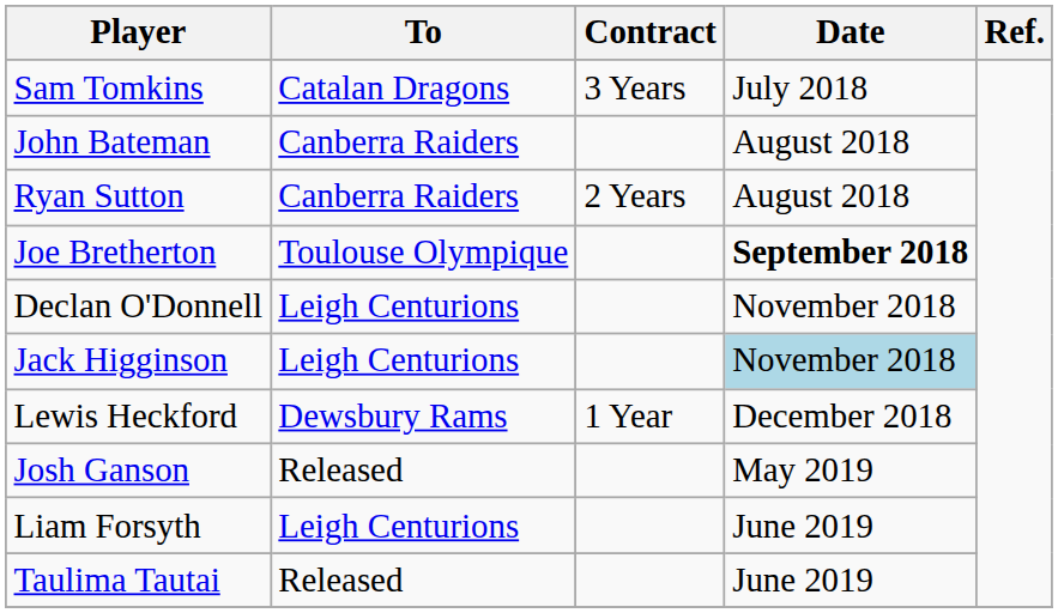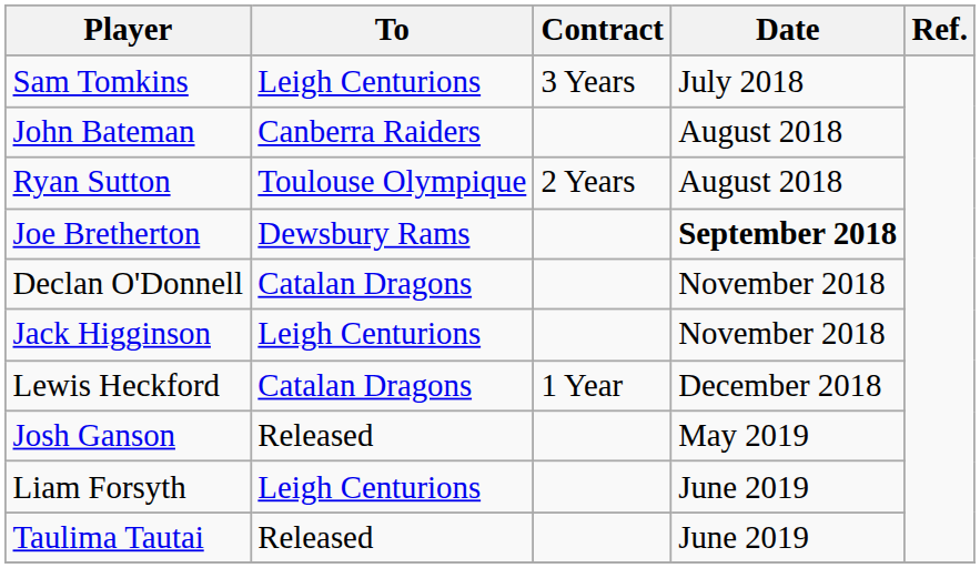 <table class="wikitable">
 <tr>
 <th>Player</th>
 <th>To</th>
 <th>Contract</th>
 <th>Date</th>
 <th>Ref.</th>
 </tr>
 <tr>
 <td> <a href='#'>Sam Tomkins</a></td>
-<td> <a href='#'>Catalan Dragons</a></td>
+<td> <a href='#'>Leigh Centurions</a></td>
 <td>3 Years</td>
 <td>July 2018</td>
 <td rowspan="10"></td>
 </tr>
 <tr>
 <td> <a href='#'>John Bateman</a></td>
 <td> <a href='#'>Canberra Raiders</a></td>
 <td></td>
 <td>August 2018</td>
 </tr>
 <tr>
 <td> <a href='#'>Ryan Sutton</a></td>
-<td> <a href='#'>Canberra Raiders</a></td>
+<td> <a href='#'>Toulouse Olympique</a></td>
 <td>2 Years</td>
 <td>August 2018</td>
 </tr>
 <tr>
 <td> <a href='#'>Joe Bretherton</a></td>
-<td> <a href='#'>Toulouse Olympique</a></td>
+<td> <a href='#'>Dewsbury Rams</a></td>
 <td></td>
 <td><strong>September 2018</strong></td>
 </tr>
 <tr>
 <td> Declan O'Donnell</td>
-<td> <a href='#'>Leigh Centurions</a></td>
+<td> <a href='#'>Catalan Dragons</a></td>
 <td></td>
 <td>November 2018</td>
 </tr>
 <tr>
 <td> <a href='#'>Jack Higginson</a></td>
 <td> <a href='#'>Leigh Centurions</a></td>
 <td></td>
-<td style="background: lightblue;">November 2018</td>
+<td>November 2018</td>
 </tr>
 <tr>
 <td> Lewis Heckford</td>
-<td> <a href='#'>Dewsbury Rams</a></td>
+<td> <a href='#'>Catalan Dragons</a></td>
 <td>1 Year</td>
 <td>December 2018</td>
 </tr>
 <tr>
 <td> <a href='#'>Josh Ganson</a></td>
 <td>Released</td>
 <td></td>
 <td>May 2019</td>
 </tr>
 <tr>
 <td> Liam Forsyth</td>
 <td> <a href='#'>Leigh Centurions</a></td>
 <td></td>
 <td>June 2019</td>
 </tr>
 <tr>
 <td> <a href='#'>Taulima Tautai</a></td>
 <td>Released</td>
 <td></td>
 <td>June 2019</td>
 </tr>
 <tr>
 </tr>
 </table>
